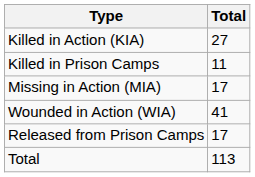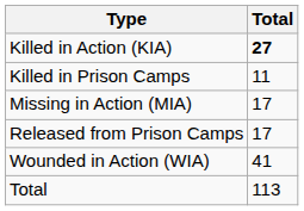 <table class="wikitable">
 <tr>
 <th>Type</th>
 <th>Total</th>
 </tr>
 <tr>
 <td>Killed in Action (KIA)</td>
-<td>27</td>
+<td><strong>27</strong></td>
 </tr>
 <tr>
 <td>Killed in Prison Camps</td>
 <td>11</td>
 </tr>
 <tr>
 <td>Missing in Action (MIA)</td>
 <td>17</td>
 </tr>
 <tr>
+<td>Released from Prison Camps</td>
+<td>17</td>
+</tr>
+<tr>
 <td>Wounded in Action (WIA)</td>
 <td>41</td>
-</tr>
-<tr>
-<td>Released from Prison Camps</td>
-<td>17</td>
 </tr>
 <tr>
 <td>Total</td>
 <td>113</td>
 </tr>
 </table>
